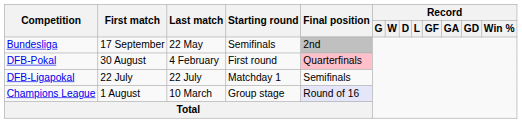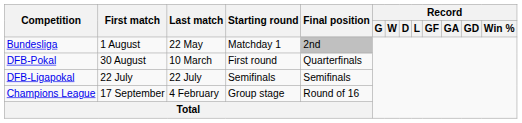 <table class="wikitable" style="text-align: center">
 <tr>
 <th rowspan="2">Competition</th>
 <th rowspan="2">First match</th>
 <th rowspan="2">Last match</th>
 <th rowspan="2">Starting round</th>
 <th rowspan="2">Final position</th>
 <th colspan="8">Record</th>
 </tr>
 <tr>
 <th>G</th>
 <th>W</th>
 <th>D</th>
 <th>L</th>
 <th>GF</th>
 <th>GA</th>
 <th>GD</th>
 <th>Win %</th>
 </tr>
 <tr>
 <td align=left><a href='#'>Bundesliga</a></td>
-<td align=left>17 September</td>
+<td align=left>1 August </td>
 <td align=left>22 May</td>
-<td align=left>Semifinals</td>
+<td align=left>Matchday 1</td>
 <td align=left bgcolor=#C0C0C0>2nd<br></td>
 </tr>
 <tr>
 <td align=left><a href='#'>DFB-Pokal</a></td>
 <td align=left>30 August</td>
-<td align=left>4 February</td>
+<td align=left>10 March</td>
 <td align=left>First round</td>
-<td align=left style="background: pink;">Quarterfinals<br></td>
+<td align=left>Quarterfinals<br></td>
 </tr>
 <tr>
 <td align=left><a href='#'>DFB-Ligapokal</a></td>
 <td align=left>22 July</td>
 <td align=left>22 July</td>
-<td align=left>Matchday 1</td>
+<td align=left>Semifinals</td>
 <td align=left>Semifinals<br></td>
 </tr>
 <tr>
 <td align=left><a href='#'>Champions League</a></td>
-<td align=left>1 August </td>
-<td align=left>10 March</td>
+<td align=left>17 September</td>
+<td align=left>4 February</td>
 <td align=left>Group stage</td>
-<td align=left style="background: lavender;">Round of 16<br></td>
+<td align=left>Round of 16<br></td>
 </tr>
 <tr>
 <th colspan="5">Total<br></th>
 </tr>
 </table>
